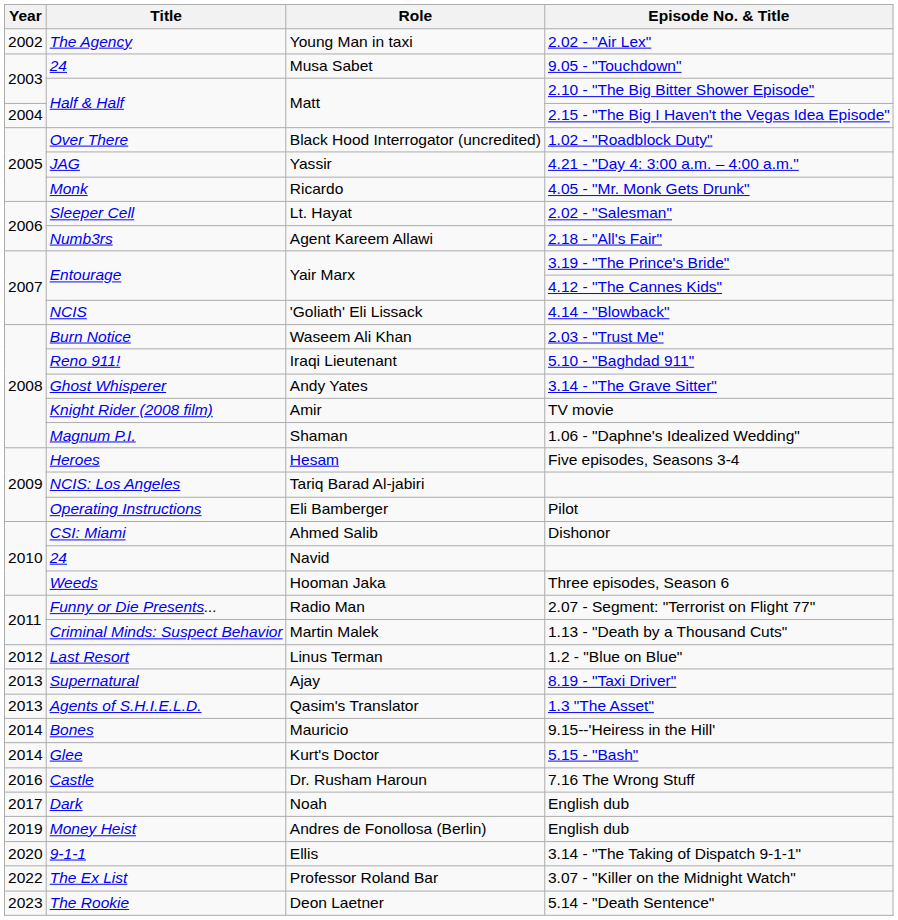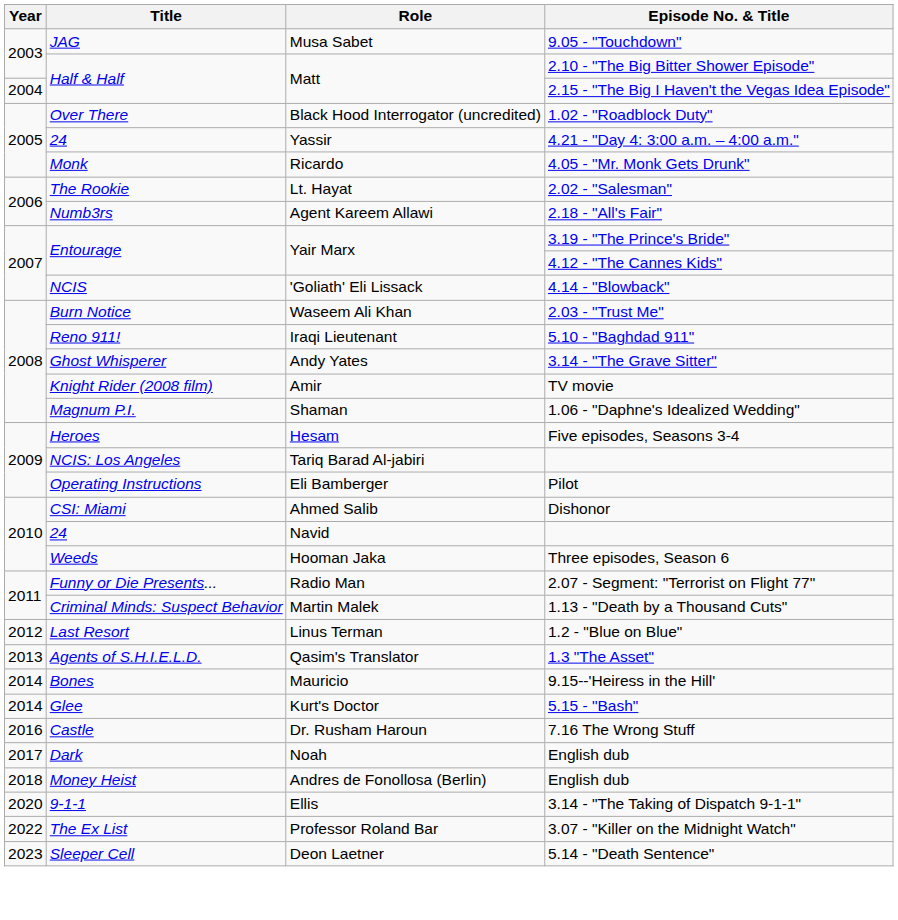 <table class="wikitable">
 <tr>
 <th>Year</th>
 <th>Title</th>
 <th>Role</th>
 <th>Episode No. & Title</th>
 </tr>
 <tr>
-<td>2002</td>
-<td><em><a href='#'>The Agency</a></em></td>
-<td>Young Man in taxi</td>
-<td><a href='#'>2.02 - "Air Lex"</a></td>
-</tr>
-<tr>
 <td rowspan="2">2003</td>
-<td><em><a href='#'>24</a></em></td>
+<td><em><a href='#'>JAG</a></em></td>
 <td>Musa Sabet</td>
 <td><a href='#'>9.05 - "Touchdown"</a></td>
 </tr>
 <tr>
 <td rowspan="2"><em><a href='#'>Half & Half</a></em></td>
 <td rowspan="2">Matt</td>
 <td><a href='#'>2.10 - "The Big Bitter Shower Episode"</a></td>
 </tr>
 <tr>
 <td>2004</td>
 <td><a href='#'>2.15 - "The Big I Haven't the Vegas Idea Episode"</a></td>
 </tr>
 <tr>
 <td rowspan="3">2005</td>
 <td><em><a href='#'>Over There</a></em></td>
 <td>Black Hood Interrogator (uncredited)</td>
 <td><a href='#'>1.02 - "Roadblock Duty"</a></td>
 </tr>
 <tr>
-<td><em><a href='#'>JAG</a></em></td>
+<td><em><a href='#'>24</a></em></td>
 <td>Yassir</td>
 <td><a href='#'>4.21 - "Day 4: 3:00 a.m. – 4:00 a.m."</a></td>
 </tr>
 <tr>
 <td><em><a href='#'>Monk</a></em></td>
 <td>Ricardo</td>
 <td><a href='#'>4.05 - "Mr. Monk Gets Drunk"</a></td>
 </tr>
 <tr>
 <td rowspan="2">2006</td>
-<td><em><a href='#'>Sleeper Cell</a></em></td>
+<td><em><a href='#'>The Rookie</a></em></td>
 <td>Lt. Hayat</td>
 <td><a href='#'>2.02 - "Salesman"</a></td>
 </tr>
 <tr>
 <td><em><a href='#'>Numb3rs</a></em></td>
 <td>Agent Kareem Allawi</td>
 <td><a href='#'>2.18 - "All's Fair"</a></td>
 </tr>
 <tr>
 <td rowspan="3">2007</td>
 <td rowspan="2"><em><a href='#'>Entourage</a></em></td>
 <td rowspan="2">Yair Marx</td>
 <td><a href='#'>3.19 - "The Prince's Bride"</a></td>
 </tr>
 <tr>
 <td><a href='#'>4.12 - "The Cannes Kids"</a></td>
 </tr>
 <tr>
 <td><em><a href='#'>NCIS</a></em></td>
 <td>'Goliath' Eli Lissack</td>
 <td><a href='#'>4.14 - "Blowback"</a></td>
 </tr>
 <tr>
 <td rowspan="5">2008</td>
 <td><em><a href='#'>Burn Notice</a></em></td>
 <td>Waseem Ali Khan</td>
 <td><a href='#'>2.03 - "Trust Me"</a></td>
 </tr>
 <tr>
 <td><em><a href='#'>Reno 911!</a></em></td>
 <td>Iraqi Lieutenant</td>
 <td><a href='#'>5.10 - "Baghdad 911"</a></td>
 </tr>
 <tr>
 <td><em><a href='#'>Ghost Whisperer</a></em></td>
 <td>Andy Yates</td>
 <td><a href='#'>3.14 - "The Grave Sitter"</a></td>
 </tr>
 <tr>
 <td><em><a href='#'>Knight Rider (2008 film)</a></em></td>
 <td>Amir</td>
 <td>TV movie</td>
 </tr>
 <tr>
 <td><em><a href='#'>Magnum P.I.</a></em></td>
 <td>Shaman</td>
 <td>1.06 - "Daphne's Idealized Wedding"</td>
 </tr>
 <tr>
 <td rowspan="3">2009</td>
 <td><em><a href='#'>Heroes</a></em></td>
 <td><a href='#'>Hesam</a></td>
 <td>Five episodes, Seasons 3-4</td>
 </tr>
 <tr>
 <td><em><a href='#'>NCIS: Los Angeles</a></em></td>
 <td>Tariq Barad Al-jabiri</td>
 <td></td>
 </tr>
 <tr>
 <td><em><a href='#'>Operating Instructions</a></em></td>
 <td>Eli Bamberger</td>
 <td>Pilot</td>
 </tr>
 <tr>
 <td rowspan="3">2010</td>
 <td><em><a href='#'>CSI: Miami</a></em></td>
 <td>Ahmed Salib</td>
 <td>Dishonor</td>
 </tr>
 <tr>
 <td><em><a href='#'>24</a></em></td>
 <td>Navid</td>
 <td></td>
 </tr>
 <tr>
 <td><em><a href='#'>Weeds</a></em></td>
 <td>Hooman Jaka</td>
 <td>Three episodes, Season 6</td>
 </tr>
 <tr>
 <td rowspan="2">2011</td>
 <td><em><a href='#'>Funny or Die Presents</a>...</em></td>
 <td>Radio Man</td>
 <td>2.07 - Segment: "Terrorist on Flight 77"</td>
 </tr>
 <tr>
 <td><em><a href='#'>Criminal Minds: Suspect Behavior</a></em></td>
 <td>Martin Malek</td>
 <td>1.13 - "Death by a Thousand Cuts"</td>
 </tr>
 <tr>
 <td>2012</td>
 <td><em><a href='#'>Last Resort</a></em></td>
 <td>Linus Terman</td>
 <td>1.2 - "Blue on Blue"</td>
 </tr>
 <tr>
 <td>2013</td>
-<td><em><a href='#'>Supernatural</a></em></td>
-<td>Ajay</td>
-<td><a href='#'>8.19 - "Taxi Driver"</a></td>
-</tr>
-<tr>
-<td>2013</td>
 <td><em><a href='#'>Agents of S.H.I.E.L.D.</a></em></td>
 <td>Qasim's Translator</td>
 <td><a href='#'>1.3 "The Asset"</a></td>
 </tr>
 <tr>
 <td>2014</td>
 <td><em><a href='#'>Bones</a></em></td>
 <td>Mauricio</td>
 <td>9.15--'Heiress in the Hill'</td>
 </tr>
 <tr>
 <td>2014</td>
 <td><em><a href='#'>Glee</a></em></td>
 <td>Kurt's Doctor</td>
 <td><a href='#'>5.15 - "Bash"</a></td>
 </tr>
 <tr>
 <td>2016</td>
 <td><em><a href='#'>Castle</a></em></td>
 <td>Dr. Rusham Haroun</td>
 <td>7.16 The Wrong Stuff</td>
 </tr>
 <tr>
 <td>2017</td>
 <td><em><a href='#'>Dark</a></em></td>
 <td>Noah</td>
 <td>English dub</td>
 </tr>
 <tr>
-<td>2019</td>
+<td>2018</td>
 <td><em><a href='#'>Money Heist</a></em></td>
 <td>Andres de Fonollosa (Berlin)</td>
 <td>English dub</td>
 </tr>
 <tr>
 <td>2020</td>
 <td><em><a href='#'>9-1-1</a></em></td>
 <td>Ellis</td>
 <td>3.14 - "The Taking of Dispatch 9-1-1"</td>
 </tr>
 <tr>
 <td>2022</td>
 <td><em><a href='#'>The Ex List</a></em></td>
 <td>Professor Roland Bar</td>
 <td>3.07 - "Killer on the Midnight Watch"</td>
 </tr>
 <tr>
 <td>2023</td>
-<td><em><a href='#'>The Rookie</a></em></td>
+<td><em><a href='#'>Sleeper Cell</a></em></td>
 <td>Deon Laetner</td>
 <td>5.14 - "Death Sentence"</td>
 </tr>
 </table>
